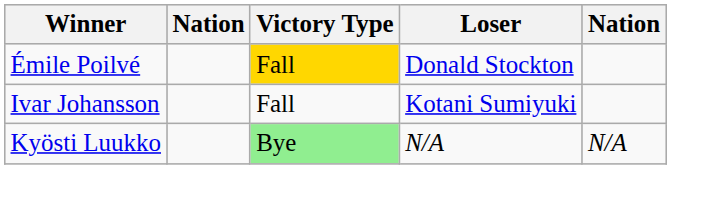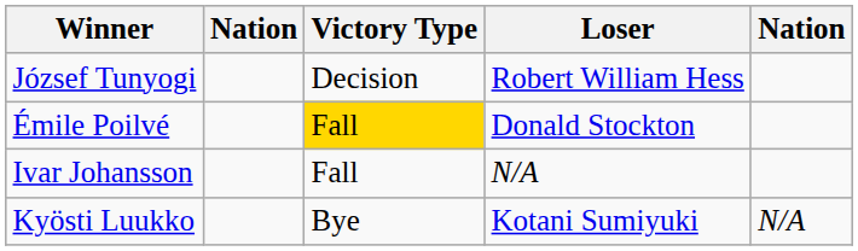 <table class="wikitable sortable" style="text-align:left;">
 <tr>
 <th>Winner</th>
 <th>Nation</th>
 <th>Victory Type</th>
 <th>Loser</th>
 <th>Nation</th>
+</tr>
+<tr>
+<td><a href='#'>József Tunyogi</a></td>
+<td></td>
+<td>Decision</td>
+<td><a href='#'>Robert William Hess</a></td>
+<td></td>
 </tr>
 <tr>
 <td><a href='#'>Émile Poilvé</a></td>
 <td></td>
 <td style="background: gold;">Fall</td>
 <td><a href='#'>Donald Stockton</a></td>
 <td></td>
 </tr>
 <tr>
 <td><a href='#'>Ivar Johansson</a></td>
 <td></td>
 <td>Fall</td>
-<td><a href='#'>Kotani Sumiyuki</a></td>
+<td><em>N/A</em></td>
 <td></td>
 </tr>
 <tr>
 <td><a href='#'>Kyösti Luukko</a></td>
 <td></td>
-<td style="background: lightgreen;">Bye</td>
-<td><em>N/A</em></td>
+<td>Bye</td>
+<td><a href='#'>Kotani Sumiyuki</a></td>
 <td><em>N/A</em></td>
 </tr>
 </table>
